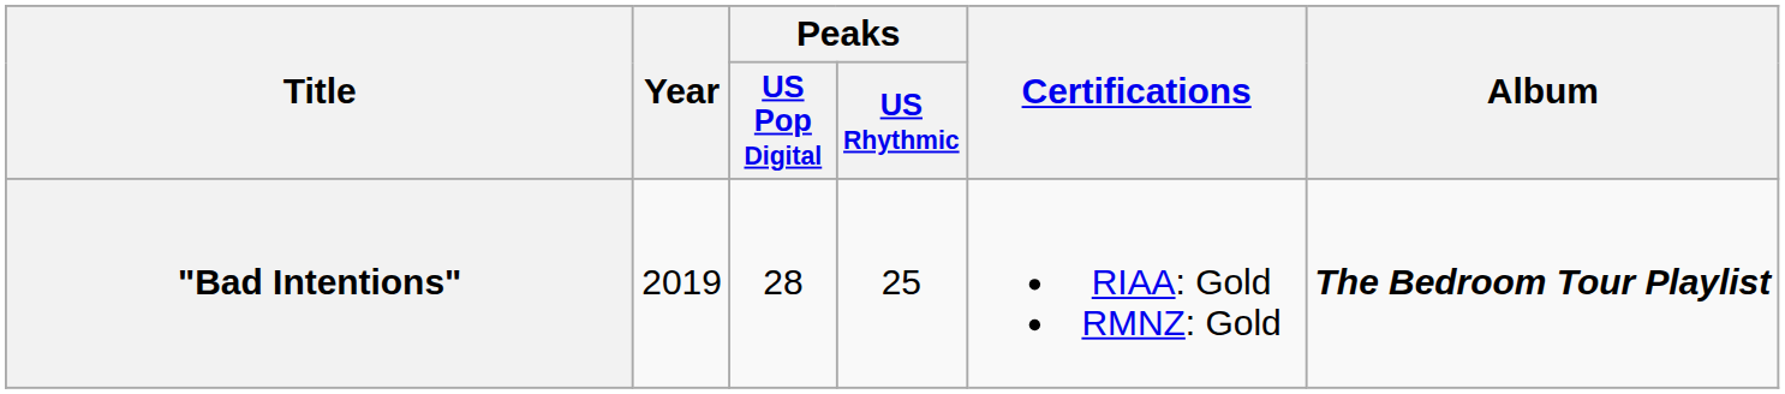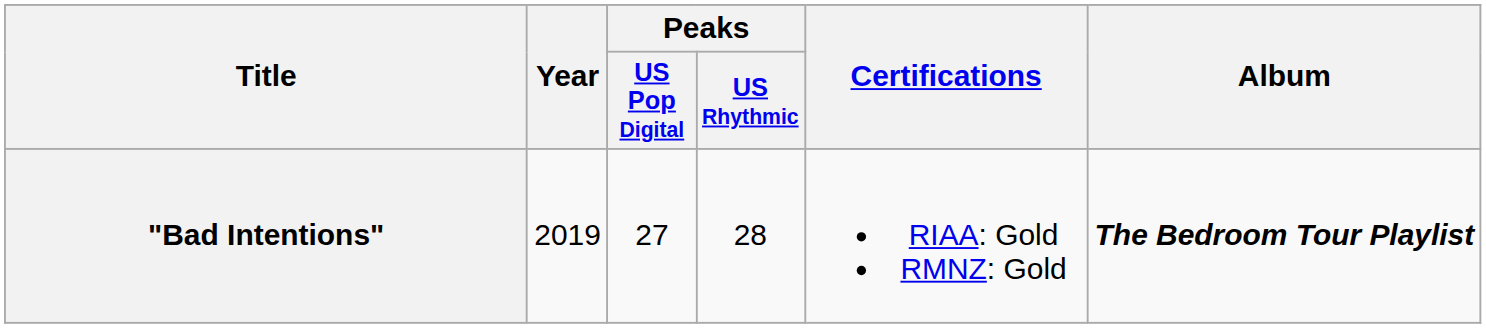 <table class="wikitable plainrowheaders" style="text-align:center;">
 <tr>
 <th rowspan="2" style="width:17em;">Title</th>
 <th rowspan="2">Year</th>
 <th colspan="2">Peaks</th>
 <th scope="col" rowspan="2" style="width:9em;"><a href='#'>Certifications</a></th>
 <th rowspan="2">Album</th>
 </tr>
 <tr>
 <th style="width:3em;font-size:85%;"><a href='#'>US<br>Pop<br><small>Digital</small></a><br></th>
 <th style="width:3em;font-size:85%;"><a href='#'>US<br><small>Rhythmic</small></a><br></th>
 </tr>
 <tr>
 <th scope="row">"Bad Intentions"<br></th>
 <td>2019</td>
+<td>27</td>
 <td>28</td>
-<td>25</td>
 <td><br><ul><li><a href='#'>RIAA</a>: Gold</li><li><a href='#'>RMNZ</a>: Gold</li></ul></td>
 <td><strong><em>The Bedroom Tour Playlist</em></strong></td>
 </tr>
 </table>
